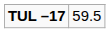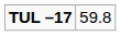 <table class="wikitable">
 <tr align="center">
 </tr>
 <tr align="center">
 <td><strong>TUL –17</strong></td>
-<td>59.5</td>
+<td>59.8</td>
 </tr>
 </table>
